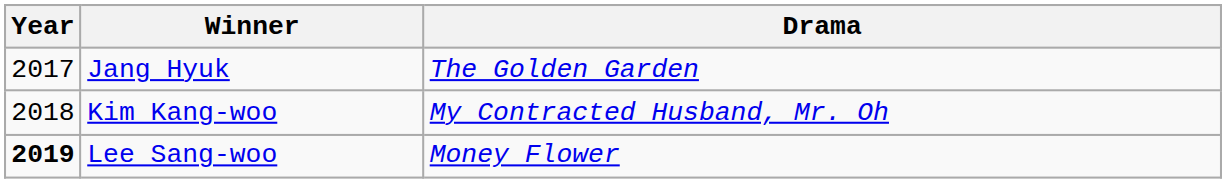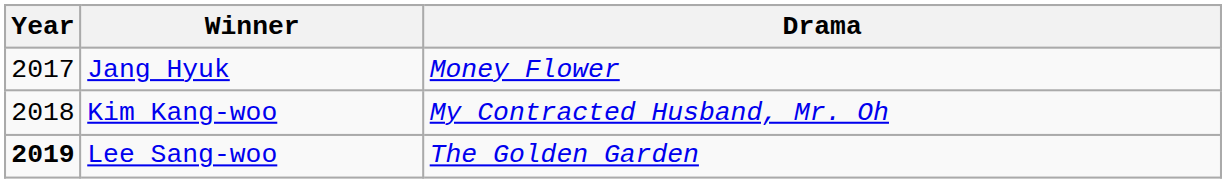 <table class="wikitable" style="width:600px">
 <tr>
 <th width=10>Year</th>
 <th>Winner</th>
 <th>Drama</th>
 </tr>
 <tr>
 <td>2017</td>
 <td><a href='#'>Jang Hyuk</a></td>
-<td><em><a href='#'>The Golden Garden</a></em></td>
+<td><em><a href='#'>Money Flower</a></em></td>
 </tr>
 <tr>
 <td>2018</td>
 <td><a href='#'>Kim Kang-woo</a></td>
 <td><em><a href='#'>My Contracted Husband, Mr. Oh</a></em></td>
 </tr>
 <tr>
 <td><strong>2019</strong></td>
 <td><a href='#'>Lee Sang-woo</a></td>
-<td><em><a href='#'>Money Flower</a></em></td>
+<td><em><a href='#'>The Golden Garden</a></em></td>
 </tr>
 </table>
